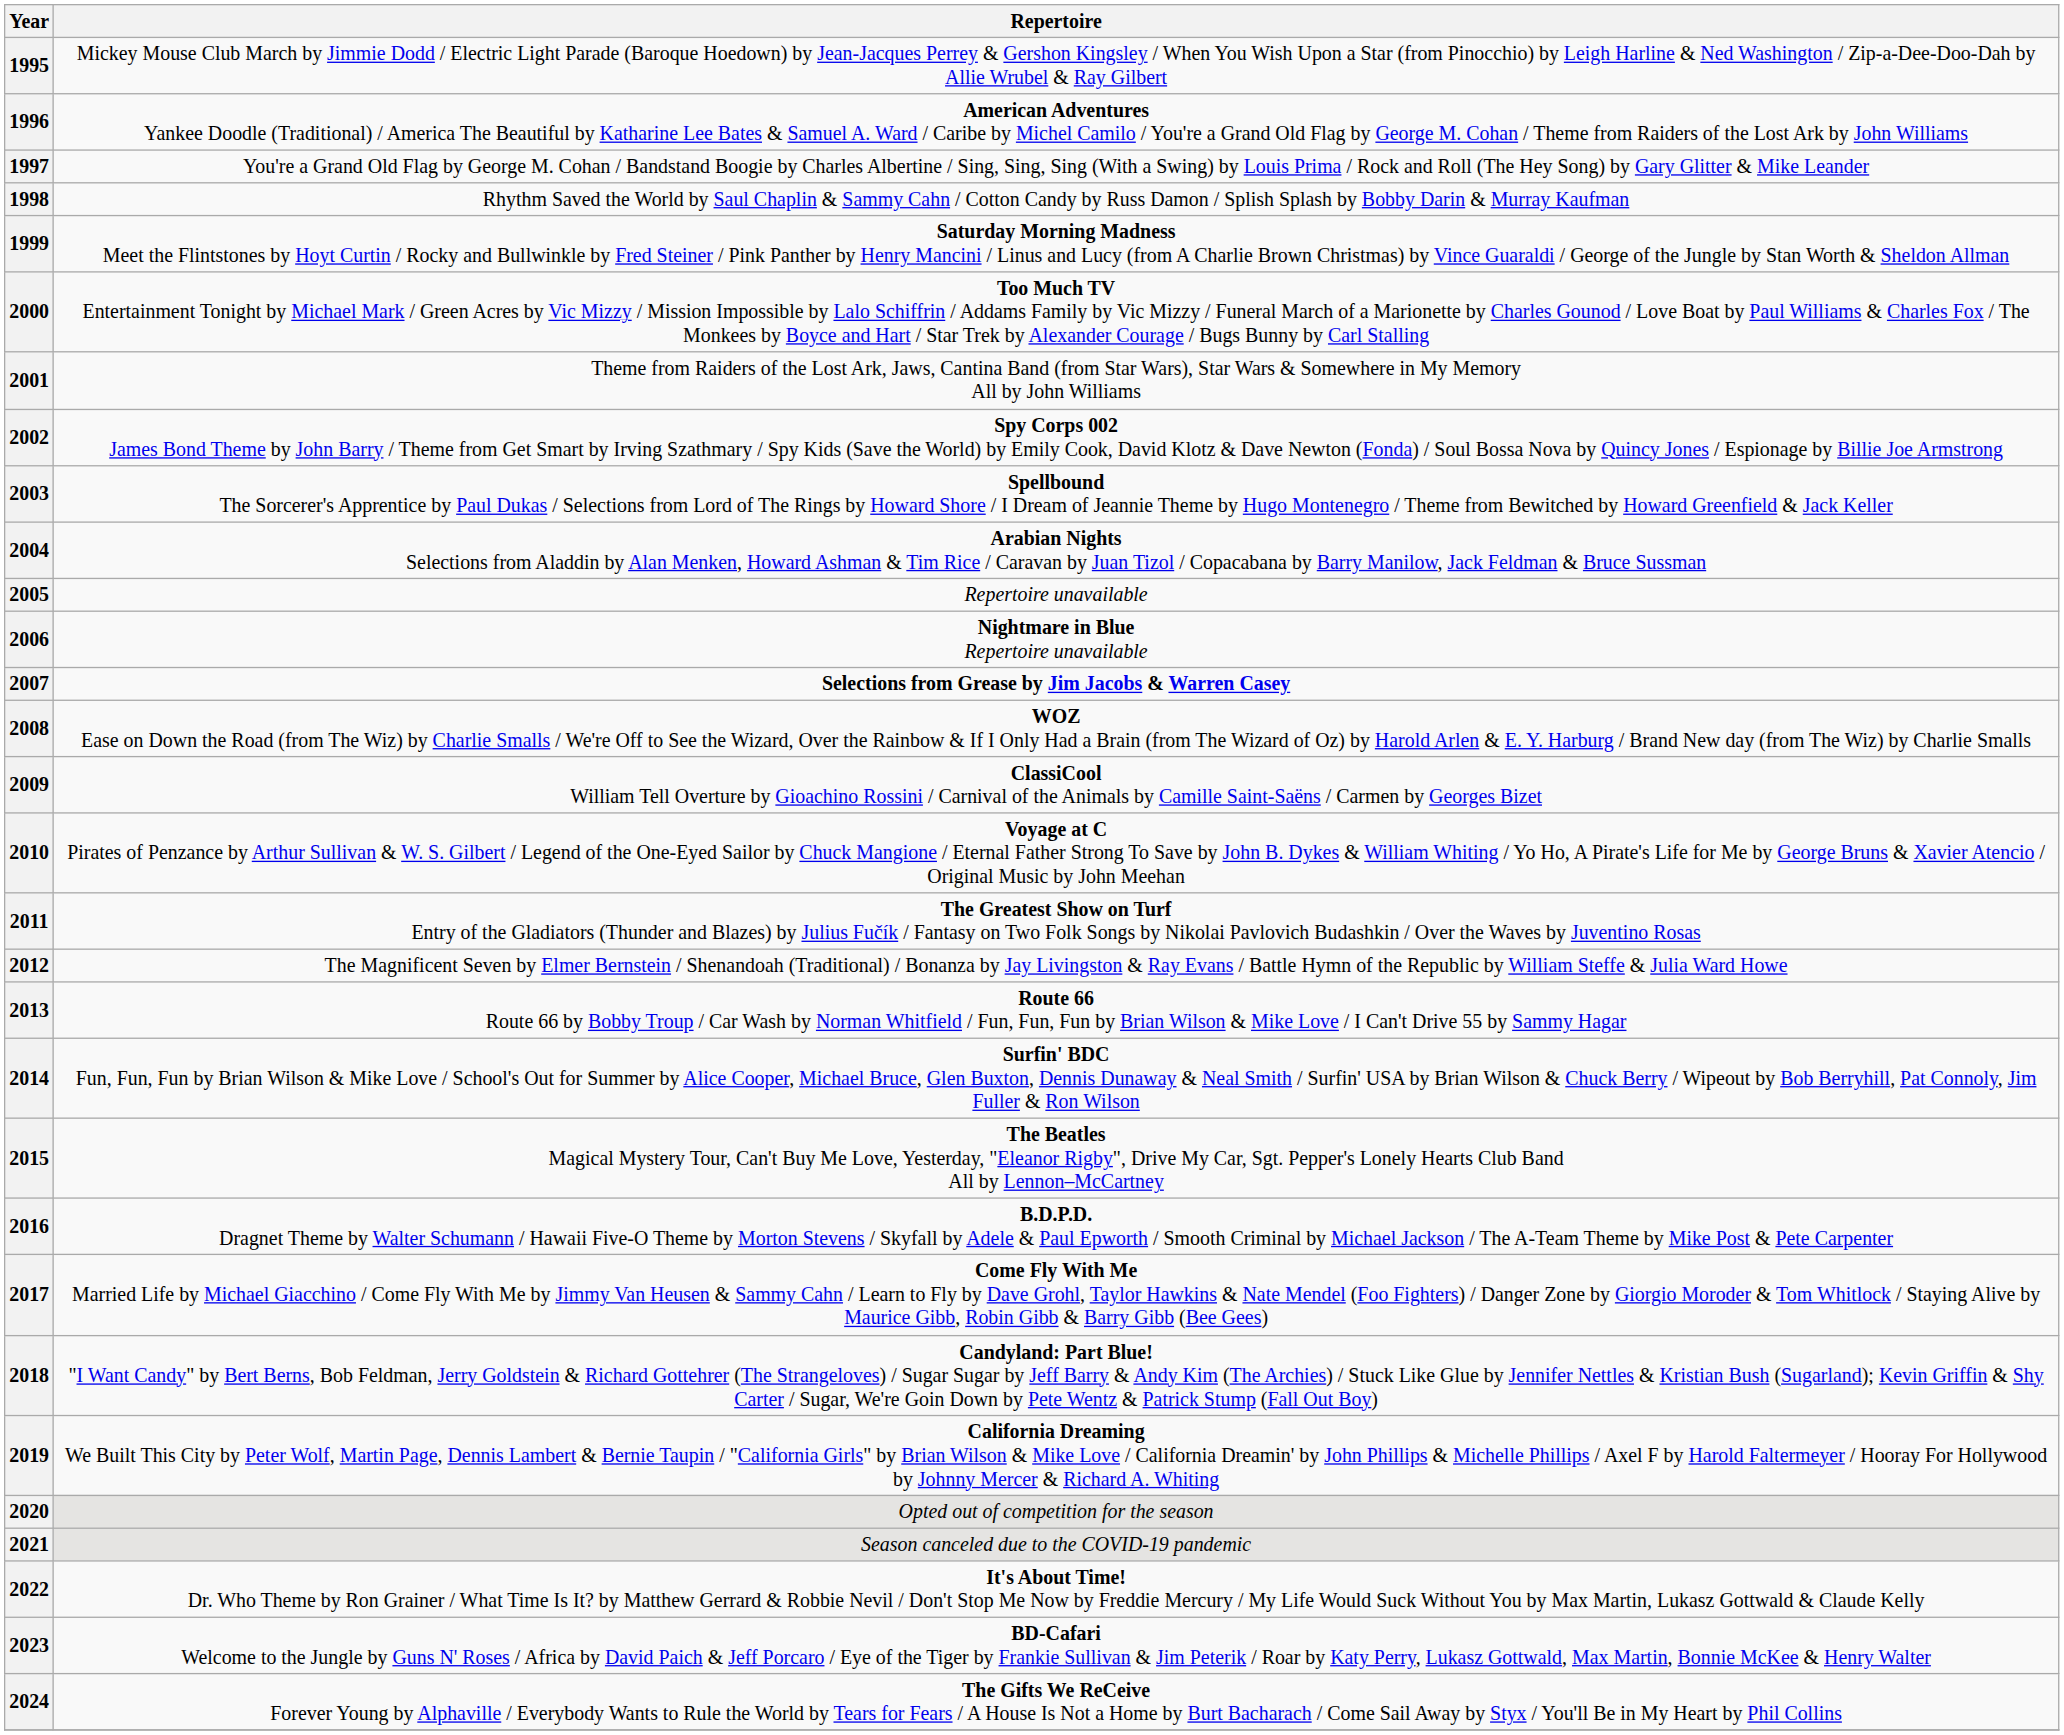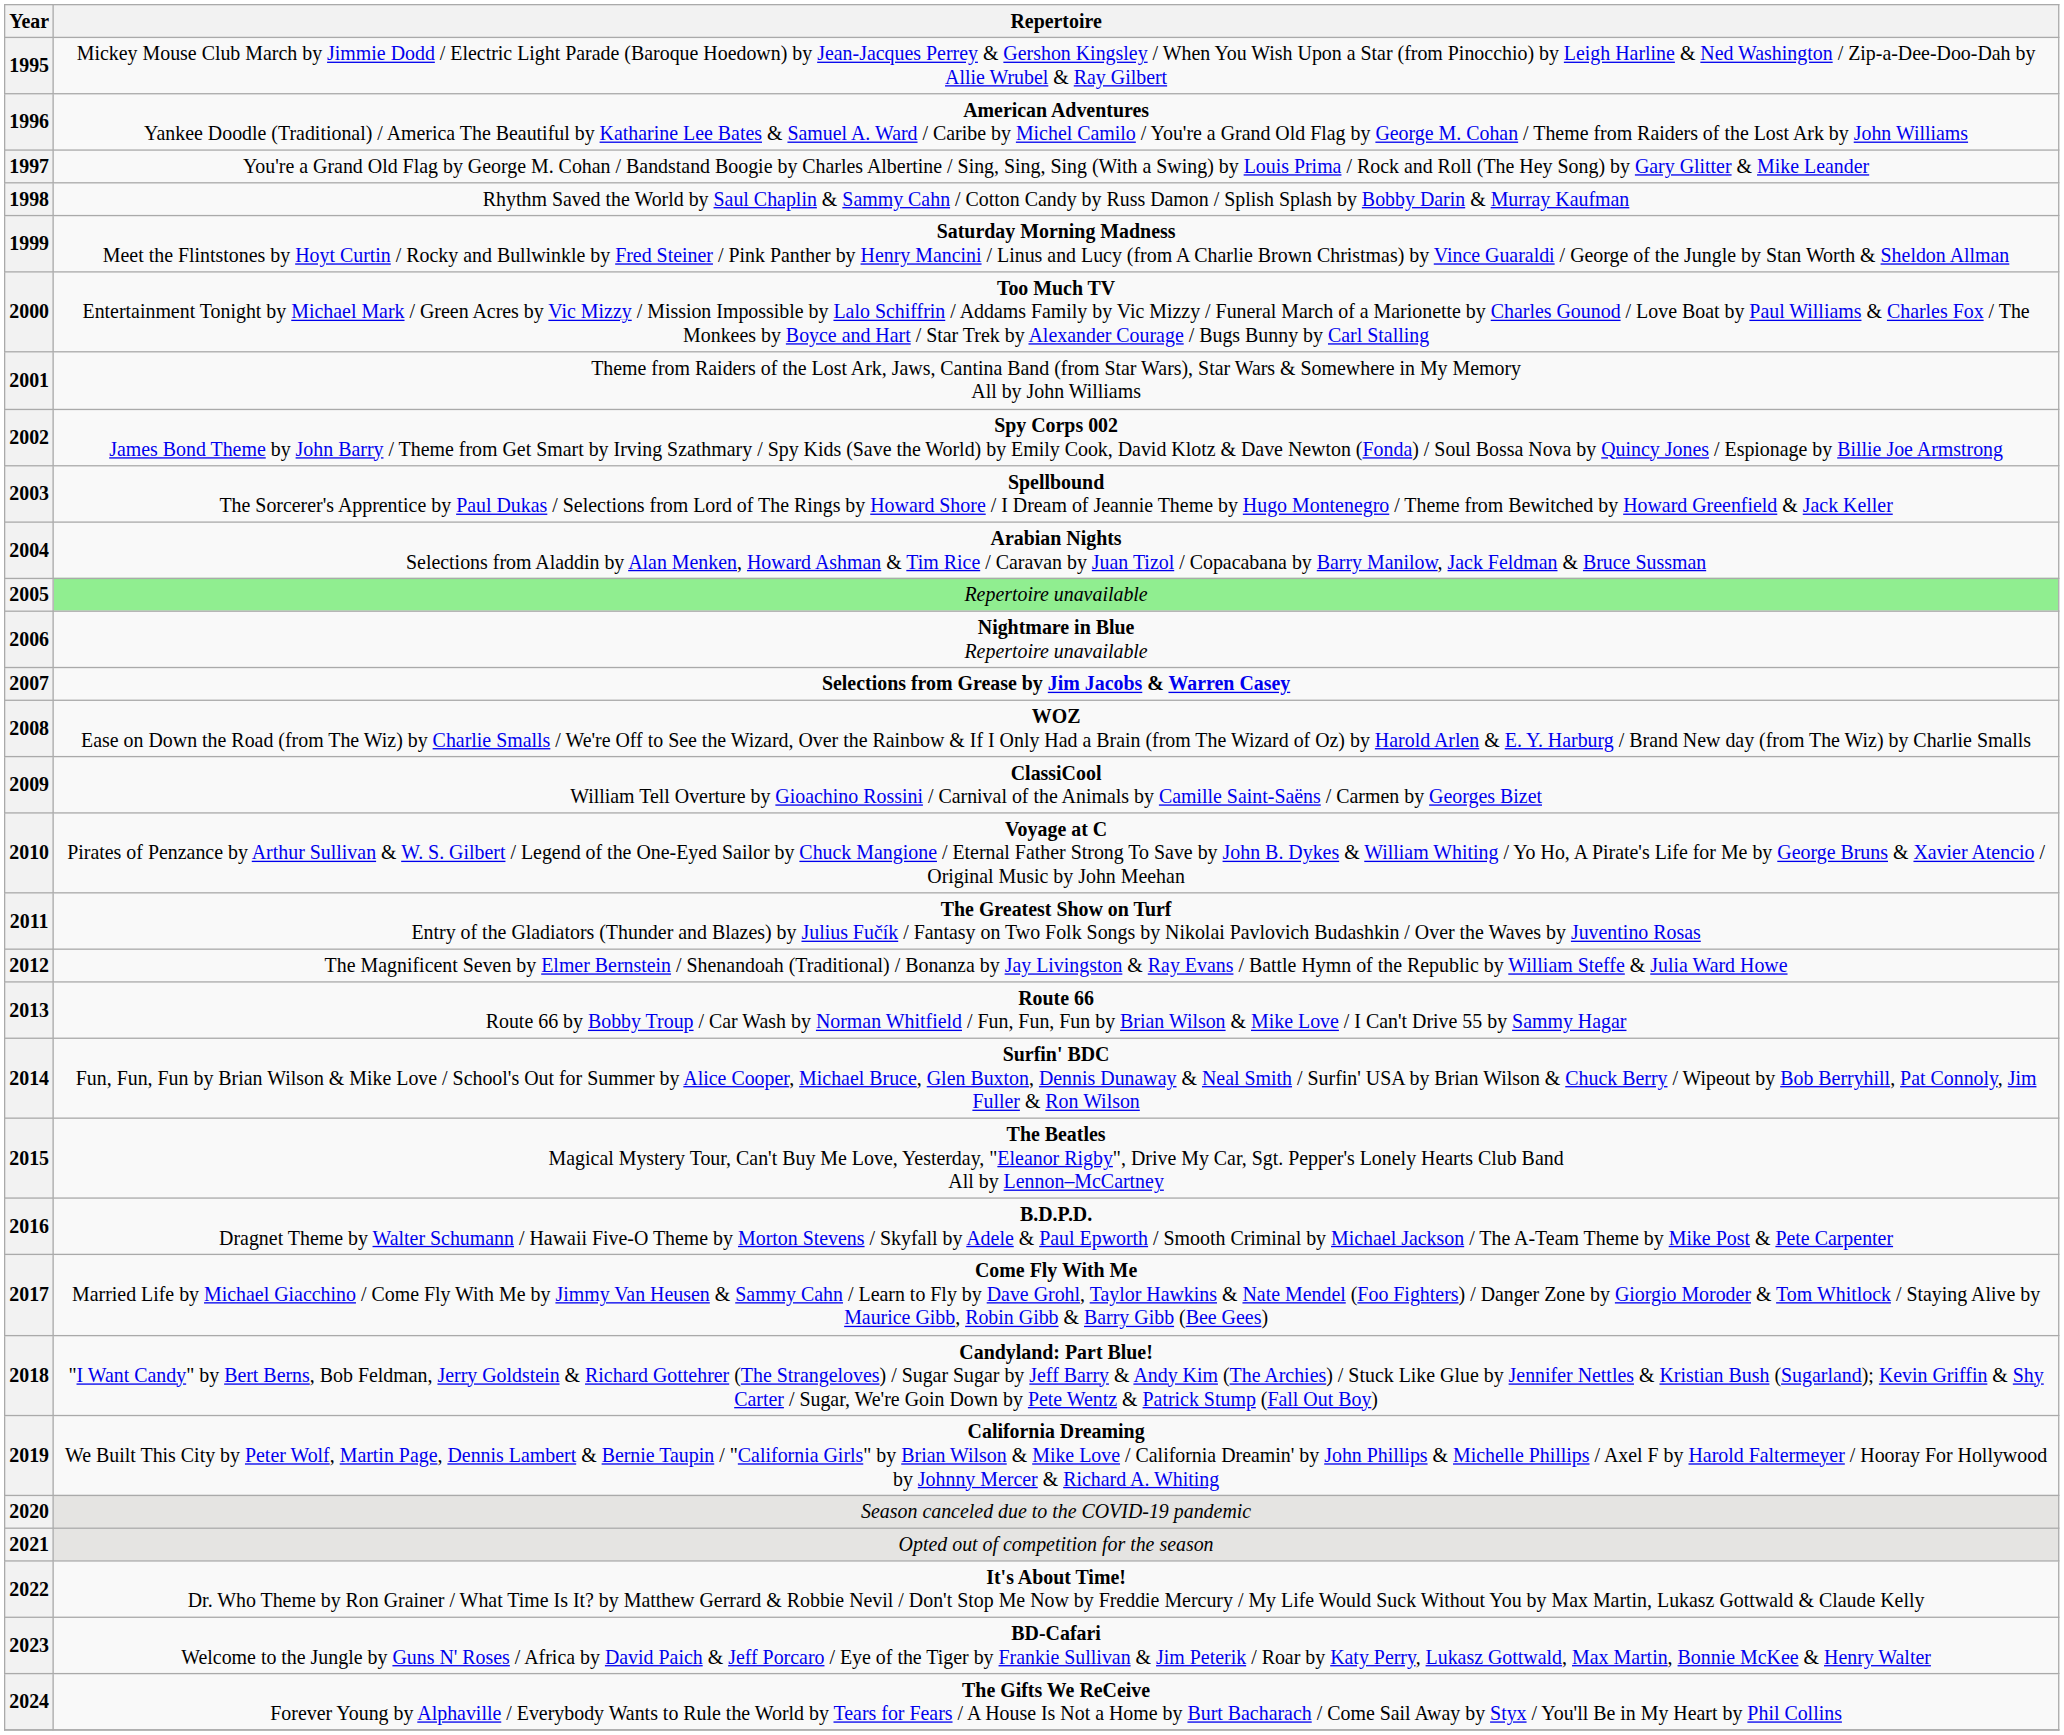 <table class="wikitable" style="text-align: center; font-size:95%;">
 <tr>
 <th scope="col">Year</th>
 <th scope="col">Repertoire</th>
 </tr>
 <tr>
 <th scope="row">1995</th>
 <td>Mickey Mouse Club March by <a href='#'>Jimmie Dodd</a> / Electric Light Parade (Baroque Hoedown) by <a href='#'>Jean-Jacques Perrey</a> & <a href='#'>Gershon Kingsley</a> / When You Wish Upon a Star (from Pinocchio) by <a href='#'>Leigh Harline</a> & <a href='#'>Ned Washington</a> / Zip-a-Dee-Doo-Dah by <a href='#'>Allie Wrubel</a> & <a href='#'>Ray Gilbert</a></td>
 </tr>
 <tr>
 <th scope="row">1996</th>
 <td><strong>American Adventures</strong><br>Yankee Doodle (Traditional) / America The Beautiful by <a href='#'>Katharine Lee Bates</a> & <a href='#'>Samuel A. Ward</a> / Caribe by <a href='#'>Michel Camilo</a> / You're a Grand Old Flag by <a href='#'>George M. Cohan</a> / Theme from Raiders of the Lost Ark by <a href='#'>John Williams</a></td>
 </tr>
 <tr>
 <th scope="row">1997</th>
 <td>You're a Grand Old Flag by George M. Cohan / Bandstand Boogie by Charles Albertine / Sing, Sing, Sing (With a Swing) by <a href='#'>Louis Prima</a> / Rock and Roll (The Hey Song) by <a href='#'>Gary Glitter</a> & <a href='#'>Mike Leander</a></td>
 </tr>
 <tr>
 <th scope="row">1998</th>
 <td>Rhythm Saved the World by <a href='#'>Saul Chaplin</a> & <a href='#'>Sammy Cahn</a> / Cotton Candy by Russ Damon / Splish Splash by <a href='#'>Bobby Darin</a> & <a href='#'>Murray Kaufman</a></td>
 </tr>
 <tr>
 <th scope="row">1999</th>
 <td><strong>Saturday Morning Madness</strong><br>Meet the Flintstones by <a href='#'>Hoyt Curtin</a> / Rocky and Bullwinkle by <a href='#'>Fred Steiner</a> / Pink Panther by <a href='#'>Henry Mancini</a> / Linus and Lucy (from A Charlie Brown Christmas) by <a href='#'>Vince Guaraldi</a> / George of the Jungle by Stan Worth & <a href='#'>Sheldon Allman</a></td>
 </tr>
 <tr>
 <th scope="row">2000</th>
 <td><strong>Too Much TV</strong><br>Entertainment Tonight by <a href='#'>Michael Mark</a> / Green Acres by <a href='#'>Vic Mizzy</a> / Mission Impossible by <a href='#'>Lalo Schiffrin</a> / Addams Family by Vic Mizzy / Funeral March of a Marionette by <a href='#'>Charles Gounod</a> / Love Boat by <a href='#'>Paul Williams</a> & <a href='#'>Charles Fox</a> / The Monkees by <a href='#'>Boyce and Hart</a> / Star Trek by <a href='#'>Alexander Courage</a> / Bugs Bunny by <a href='#'>Carl Stalling</a></td>
 </tr>
 <tr>
 <th scope="row">2001</th>
 <td>Theme from Raiders of the Lost Ark, Jaws, Cantina Band (from Star Wars), Star Wars & Somewhere in My Memory<br>All by John Williams</td>
 </tr>
 <tr>
 <th scope="row">2002</th>
 <td><strong>Spy Corps 002</strong><br><a href='#'>James Bond Theme</a> by <a href='#'>John Barry</a> / Theme from Get Smart by Irving Szathmary / Spy Kids (Save the World) by Emily Cook, David Klotz & Dave Newton (<a href='#'>Fonda</a>) / Soul Bossa Nova by <a href='#'>Quincy Jones</a> / Espionage by <a href='#'>Billie Joe Armstrong</a></td>
 </tr>
 <tr>
 <th scope="row">2003</th>
 <td><strong>Spellbound</strong><br>The Sorcerer's Apprentice by <a href='#'>Paul Dukas</a> / Selections from Lord of The Rings by <a href='#'>Howard Shore</a> / I Dream of Jeannie Theme by <a href='#'>Hugo Montenegro</a> / Theme from Bewitched by <a href='#'>Howard Greenfield</a> & <a href='#'>Jack Keller</a></td>
 </tr>
 <tr>
 <th scope="row">2004</th>
 <td><strong>Arabian Nights</strong><br>Selections from Aladdin by <a href='#'>Alan Menken</a>, <a href='#'>Howard Ashman</a> & <a href='#'>Tim Rice</a> / Caravan by <a href='#'>Juan Tizol</a> / Copacabana by <a href='#'>Barry Manilow</a>, <a href='#'>Jack Feldman</a> & <a href='#'>Bruce Sussman</a></td>
 </tr>
 <tr>
 <th scope="row">2005</th>
-<td><em>Repertoire unavailable</em></td>
+<td style="background: lightgreen;"><em>Repertoire unavailable</em></td>
 </tr>
 <tr>
 <th scope="row">2006</th>
 <td><strong>Nightmare in Blue</strong><br><em>Repertoire unavailable</em></td>
 </tr>
 <tr>
 <th scope="row">2007</th>
 <td><strong>Selections from Grease by <a href='#'>Jim Jacobs</a> & <a href='#'>Warren Casey</a></strong></td>
 </tr>
 <tr>
 <th scope="row">2008</th>
 <td><strong>WOZ</strong><br>Ease on Down the Road (from The Wiz) by <a href='#'>Charlie Smalls</a> / We're Off to See the Wizard, Over the Rainbow & If I Only Had a Brain (from The Wizard of Oz) by <a href='#'>Harold Arlen</a> & <a href='#'>E. Y. Harburg</a> / Brand New day (from The Wiz) by Charlie Smalls</td>
 </tr>
 <tr>
 <th scope="row">2009</th>
 <td><strong>ClassiCool </strong><br>William Tell Overture by <a href='#'>Gioachino Rossini</a> / Carnival of the Animals by <a href='#'>Camille Saint-Saëns</a> / Carmen by <a href='#'>Georges Bizet</a></td>
 </tr>
 <tr>
 <th scope="row">2010</th>
 <td><strong>Voyage at C</strong><br>Pirates of Penzance by <a href='#'>Arthur Sullivan</a> & <a href='#'>W. S. Gilbert</a> / Legend of the One-Eyed Sailor by <a href='#'>Chuck Mangione</a> / Eternal Father Strong To Save by <a href='#'>John B. Dykes</a> & <a href='#'>William Whiting</a> / Yo Ho, A Pirate's Life for Me by <a href='#'>George Bruns</a> & <a href='#'>Xavier Atencio</a> / Original Music by John Meehan</td>
 </tr>
 <tr>
 <th scope="row">2011</th>
 <td><strong>The Greatest Show on Turf</strong><br>Entry of the Gladiators (Thunder and Blazes) by <a href='#'>Julius Fučík</a> / Fantasy on Two Folk Songs by Nikolai Pavlovich Budashkin / Over the Waves by <a href='#'>Juventino Rosas</a></td>
 </tr>
 <tr>
 <th scope="row">2012</th>
 <td>The Magnificent Seven by <a href='#'>Elmer Bernstein</a> / Shenandoah (Traditional) / Bonanza by <a href='#'>Jay Livingston</a> & <a href='#'>Ray Evans</a> / Battle Hymn of the Republic by <a href='#'>William Steffe</a> & <a href='#'>Julia Ward Howe</a></td>
 </tr>
 <tr>
 <th scope="row">2013</th>
 <td><strong>Route 66</strong><br>Route 66 by <a href='#'>Bobby Troup</a> / Car Wash by <a href='#'>Norman Whitfield</a> / Fun, Fun, Fun by <a href='#'>Brian Wilson</a> & <a href='#'>Mike Love</a> / I Can't Drive 55 by <a href='#'>Sammy Hagar</a></td>
 </tr>
 <tr>
 <th scope="row">2014</th>
 <td><strong>Surfin' BDC</strong><br>Fun, Fun, Fun by Brian Wilson & Mike Love / School's Out for Summer by <a href='#'>Alice Cooper</a>, <a href='#'>Michael Bruce</a>, <a href='#'>Glen Buxton</a>, <a href='#'>Dennis Dunaway</a> & <a href='#'>Neal Smith</a> / Surfin' USA by Brian Wilson & <a href='#'>Chuck Berry</a> / Wipeout by <a href='#'>Bob Berryhill</a>, <a href='#'>Pat Connoly</a>, <a href='#'>Jim Fuller</a> & <a href='#'>Ron Wilson</a></td>
 </tr>
 <tr>
 <th scope="row">2015</th>
 <td><strong>The Beatles</strong><br>Magical Mystery Tour, Can't Buy Me Love, Yesterday, "<a href='#'>Eleanor Rigby</a>", Drive My Car, Sgt. Pepper's Lonely Hearts Club Band<br>All by <a href='#'>Lennon–McCartney</a></td>
 </tr>
 <tr>
 <th scope="row">2016</th>
 <td><strong>B.D.P.D.</strong><br>Dragnet Theme by <a href='#'>Walter Schumann</a> / Hawaii Five-O Theme by <a href='#'>Morton Stevens</a> / Skyfall by <a href='#'>Adele</a> & <a href='#'>Paul Epworth</a> / Smooth Criminal by <a href='#'>Michael Jackson</a> / The A-Team Theme by <a href='#'>Mike Post</a> & <a href='#'>Pete Carpenter</a></td>
 </tr>
 <tr>
 <th scope="row">2017</th>
 <td><strong>Come Fly With Me</strong><br>Married Life by <a href='#'>Michael Giacchino</a> / Come Fly With Me by <a href='#'>Jimmy Van Heusen</a> & <a href='#'>Sammy Cahn</a> / Learn to Fly by <a href='#'>Dave Grohl</a>, <a href='#'>Taylor Hawkins</a> & <a href='#'>Nate Mendel</a> (<a href='#'>Foo Fighters</a>) / Danger Zone by <a href='#'>Giorgio Moroder</a> & <a href='#'>Tom Whitlock</a> / Staying Alive by <a href='#'>Maurice Gibb</a>, <a href='#'>Robin Gibb</a> & <a href='#'>Barry Gibb</a> (<a href='#'>Bee Gees</a>)</td>
 </tr>
 <tr>
 <th scope="row">2018</th>
 <td><strong>Candyland: Part Blue!</strong><br>"<a href='#'>I Want Candy</a>" by <a href='#'>Bert Berns</a>, Bob Feldman, <a href='#'>Jerry Goldstein</a> & <a href='#'>Richard Gottehrer</a> (<a href='#'>The Strangeloves</a>) / Sugar Sugar by <a href='#'>Jeff Barry</a> & <a href='#'>Andy Kim</a> (<a href='#'>The Archies</a>) / Stuck Like Glue by <a href='#'>Jennifer Nettles</a> & <a href='#'>Kristian Bush</a> (<a href='#'>Sugarland</a>); <a href='#'>Kevin Griffin</a> & <a href='#'>Shy Carter</a> / Sugar, We're Goin Down by <a href='#'>Pete Wentz</a> & <a href='#'>Patrick Stump</a> (<a href='#'>Fall Out Boy</a>)</td>
 </tr>
 <tr>
 <th scope="row">2019</th>
 <td><strong>California Dreaming</strong><br>We Built This City by <a href='#'>Peter Wolf</a>, <a href='#'>Martin Page</a>, <a href='#'>Dennis Lambert</a> & <a href='#'>Bernie Taupin</a> / "<a href='#'>California Girls</a>" by <a href='#'>Brian Wilson</a> & <a href='#'>Mike Love</a> / California Dreamin' by <a href='#'>John Phillips</a> & <a href='#'>Michelle Phillips</a> / Axel F by <a href='#'>Harold Faltermeyer</a> / Hooray For Hollywood by <a href='#'>Johnny Mercer</a> & <a href='#'>Richard A. Whiting</a></td>
 </tr>
 <tr>
 <th scope="row">2020</th>
-<td bgcolor="e5e4e2"><em>Opted out of competition for the season</em></td>
+<td bgcolor="e5e4e2"><em>Season canceled due to the COVID-19 pandemic</em></td>
 </tr>
 <tr>
 <th scope="row">2021</th>
-<td bgcolor="e5e4e2"><em>Season canceled due to the COVID-19 pandemic</em></td>
+<td bgcolor="e5e4e2"><em>Opted out of competition for the season</em></td>
 </tr>
 <tr>
 <th scope="row">2022</th>
 <td><strong>It's About Time!</strong><br>Dr. Who Theme by Ron Grainer / What Time Is It? by Matthew Gerrard & Robbie Nevil / Don't Stop Me Now by Freddie Mercury / My Life Would Suck Without You by Max Martin, Lukasz Gottwald & Claude Kelly</td>
 </tr>
 <tr>
 <th scope="row">2023</th>
 <td><strong>BD-Cafari</strong><br>Welcome to the Jungle by <a href='#'>Guns N' Roses</a> / Africa by <a href='#'>David Paich</a> & <a href='#'>Jeff Porcaro</a> / Eye of the Tiger by <a href='#'>Frankie Sullivan</a> & <a href='#'>Jim Peterik</a> / Roar by <a href='#'>Katy Perry</a>, <a href='#'>Lukasz Gottwald</a>, <a href='#'>Max Martin</a>, <a href='#'>Bonnie McKee</a> & <a href='#'>Henry Walter</a></td>
 </tr>
 <tr>
 <th scope="row">2024</th>
 <td><strong>The Gifts We ReCeive</strong><br>Forever Young by <a href='#'>Alphaville</a> / Everybody Wants to Rule the World by <a href='#'>Tears for Fears</a> / A House Is Not a Home by <a href='#'>Burt Bacharach</a> / Come Sail Away by <a href='#'>Styx</a> / You'll Be in My Heart by <a href='#'>Phil Collins</a></td>
 </tr>
 <tr>
 </tr>
 </table>
